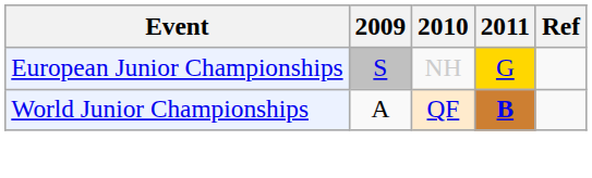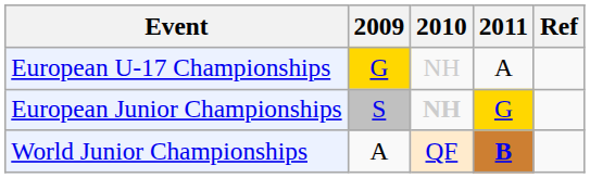 <table style='font-size: 90%; text-align:center;' class='wikitable'>
 <tr>
 <th>Event</th>
 <th>2009</th>
 <th>2010</th>
 <th>2011</th>
 <th>Ref</th>
 </tr>
 <tr>
+<td bgcolor="#ECF2FF"; align="left"><a href='#'>European U-17 Championships</a></td>
+<td bgcolor=gold><a href='#'>G</a></td>
+<td style=color:#ccc>NH</td>
+<td>A</td>
+<td></td>
+</tr>
+<tr>
 <td bgcolor="#ECF2FF"; align="left"><a href='#'>European Junior Championships</a></td>
 <td bgcolor=silver><a href='#'>S</a></td>
-<td style=color:#ccc>NH</td>
+<td style=color:#ccc><strong>NH</strong></td>
 <td bgcolor=gold><a href='#'>G</a></td>
 <td></td>
 </tr>
 <tr>
 <td bgcolor="#ECF2FF"; align="left"><a href='#'>World Junior Championships</a></td>
 <td>A</td>
 <td bgcolor=FFEBCD><a href='#'>QF</a></td>
 <td bgcolor=CD7F32><strong><a href='#'>B</a></strong></td>
 <td></td>
 </tr>
 </table>
